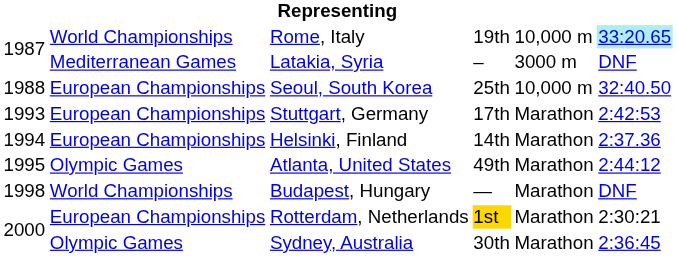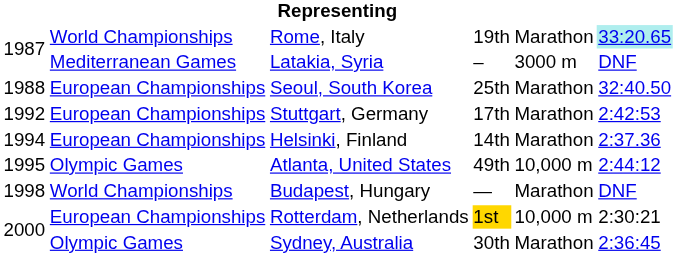 <table>
 <tr>
 <th colspan="6">Representing </th>
 </tr>
 <tr>
 <td rowspan=2>1987</td>
 <td><a href='#'>World Championships</a></td>
 <td><a href='#'>Rome</a>, Italy</td>
 <td>19th</td>
-<td>10,000 m</td>
+<td>Marathon</td>
 <td style="background: paleturquoise;"><a href='#'>33:20.65</a></td>
 </tr>
 <tr>
 <td><a href='#'>Mediterranean Games</a></td>
 <td><a href='#'>Latakia, Syria</a></td>
 <td>–</td>
 <td>3000 m</td>
 <td><a href='#'>DNF</a></td>
 </tr>
 <tr>
 <td>1988</td>
 <td><a href='#'>European Championships</a></td>
 <td><a href='#'>Seoul, South Korea</a></td>
 <td>25th</td>
-<td>10,000 m</td>
+<td>Marathon</td>
 <td><a href='#'>32:40.50</a></td>
 </tr>
 <tr>
-<td>1993</td>
+<td>1992</td>
 <td><a href='#'>European Championships</a></td>
 <td><a href='#'>Stuttgart</a>, Germany</td>
 <td>17th</td>
 <td>Marathon</td>
 <td><a href='#'>2:42:53</a></td>
 </tr>
 <tr>
 <td>1994</td>
 <td><a href='#'>European Championships</a></td>
 <td><a href='#'>Helsinki</a>, Finland</td>
 <td>14th</td>
 <td>Marathon</td>
 <td><a href='#'>2:37.36</a></td>
 </tr>
 <tr>
 <td>1995</td>
 <td><a href='#'>Olympic Games</a></td>
 <td><a href='#'>Atlanta, United States</a></td>
 <td>49th</td>
-<td>Marathon</td>
+<td>10,000 m</td>
 <td><a href='#'>2:44:12</a></td>
 </tr>
 <tr>
 <td>1998</td>
 <td><a href='#'>World Championships</a></td>
 <td><a href='#'>Budapest</a>, Hungary</td>
 <td>—</td>
 <td>Marathon</td>
 <td><a href='#'>DNF</a></td>
 </tr>
 <tr>
 <td rowspan=2>2000</td>
 <td><a href='#'>European Championships</a></td>
 <td><a href='#'>Rotterdam</a>, Netherlands</td>
 <td bgcolor="gold">1st</td>
-<td>Marathon</td>
+<td>10,000 m</td>
 <td>2:30:21</td>
 </tr>
 <tr>
 <td><a href='#'>Olympic Games</a></td>
 <td><a href='#'>Sydney, Australia</a></td>
 <td>30th</td>
 <td>Marathon</td>
 <td><a href='#'>2:36:45</a></td>
 </tr>
 </table>
